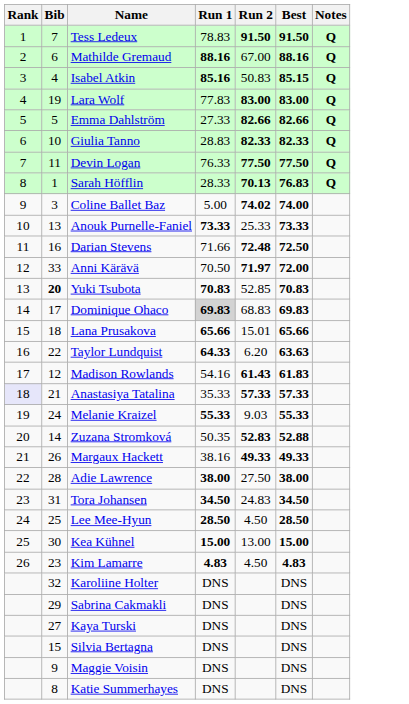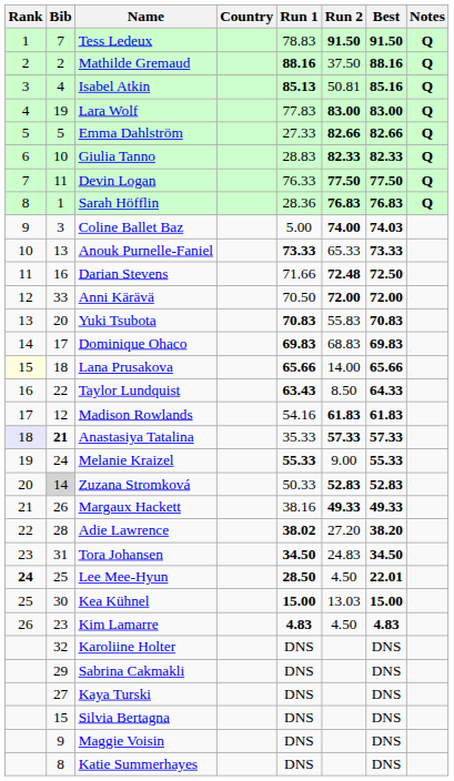 <table class="wikitable sortable" style="text-align:center">
 <tr>
 <th>Rank</th>
 <th>Bib</th>
 <th>Name</th>
+<th>Country</th>
 <th>Run 1</th>
 <th>Run 2</th>
 <th>Best</th>
 <th>Notes</th>
 </tr>
 <tr bgcolor="#ccffcc">
 <td>1</td>
 <td>7</td>
 <td align=left><a href='#'>Tess Ledeux</a></td>
+<td align=left></td>
 <td>78.83</td>
 <td><strong>91.50</strong></td>
 <td><strong>91.50</strong></td>
 <td><strong>Q</strong></td>
 </tr>
 <tr bgcolor="#ccffcc">
 <td>2</td>
-<td>6</td>
+<td>2</td>
 <td align=left><a href='#'>Mathilde Gremaud</a></td>
+<td align=left></td>
 <td><strong>88.16</strong></td>
-<td>67.00</td>
+<td>37.50</td>
 <td><strong>88.16</strong></td>
 <td><strong>Q</strong></td>
 </tr>
 <tr bgcolor="#ccffcc">
 <td>3</td>
 <td>4</td>
 <td align=left><a href='#'>Isabel Atkin</a></td>
+<td align=left></td>
+<td><strong>85.13</strong></td>
+<td>50.81</td>
 <td><strong>85.16</strong></td>
-<td>50.83</td>
-<td><strong>85.15</strong></td>
 <td><strong>Q</strong></td>
 </tr>
 <tr bgcolor="#ccffcc">
 <td>4</td>
 <td>19</td>
 <td align=left><a href='#'>Lara Wolf</a></td>
+<td align=left></td>
 <td>77.83</td>
 <td><strong>83.00</strong></td>
 <td><strong>83.00</strong></td>
 <td><strong>Q</strong></td>
 </tr>
 <tr bgcolor="#ccffcc">
 <td>5</td>
 <td>5</td>
 <td align=left><a href='#'>Emma Dahlström</a></td>
+<td align=left></td>
 <td>27.33</td>
 <td><strong>82.66</strong></td>
 <td><strong>82.66</strong></td>
 <td><strong>Q</strong></td>
 </tr>
 <tr bgcolor="#ccffcc">
 <td>6</td>
 <td>10</td>
 <td align=left><a href='#'>Giulia Tanno</a></td>
+<td align=left></td>
 <td>28.83</td>
 <td><strong>82.33</strong></td>
 <td><strong>82.33</strong></td>
 <td><strong>Q</strong></td>
 </tr>
 <tr bgcolor="#ccffcc">
 <td>7</td>
 <td>11</td>
 <td align=left><a href='#'>Devin Logan</a></td>
+<td align=left></td>
 <td>76.33</td>
 <td><strong>77.50</strong></td>
 <td><strong>77.50</strong></td>
 <td><strong>Q</strong></td>
 </tr>
 <tr bgcolor="#ccffcc">
 <td>8</td>
 <td>1</td>
 <td align=left><a href='#'>Sarah Höfflin</a></td>
-<td>28.33</td>
-<td><strong>70.13</strong></td>
+<td align=left></td>
+<td>28.36</td>
+<td><strong>76.83</strong></td>
 <td><strong>76.83</strong></td>
 <td><strong>Q</strong></td>
 </tr>
 <tr>
 <td>9</td>
 <td>3</td>
 <td align=left><a href='#'>Coline Ballet Baz</a></td>
+<td align=left></td>
 <td>5.00</td>
-<td><strong>74.02</strong></td>
 <td><strong>74.00</strong></td>
+<td><strong>74.03</strong></td>
 <td></td>
 </tr>
 <tr>
 <td>10</td>
 <td>13</td>
 <td align=left><a href='#'>Anouk Purnelle-Faniel</a></td>
+<td align=left></td>
 <td><strong>73.33</strong></td>
-<td>25.33</td>
+<td>65.33</td>
 <td><strong>73.33</strong></td>
 <td></td>
 </tr>
 <tr>
 <td>11</td>
 <td>16</td>
 <td align=left><a href='#'>Darian Stevens</a></td>
+<td align=left></td>
 <td>71.66</td>
 <td><strong>72.48</strong></td>
 <td><strong>72.50</strong></td>
 <td></td>
 </tr>
 <tr>
 <td>12</td>
 <td>33</td>
 <td align=left><a href='#'>Anni Kärävä</a></td>
+<td align=left></td>
 <td>70.50</td>
-<td><strong>71.97</strong></td>
+<td><strong>72.00</strong></td>
 <td><strong>72.00</strong></td>
 <td></td>
 </tr>
 <tr>
 <td>13</td>
-<td><strong>20</strong></td>
+<td>20</td>
 <td align=left><a href='#'>Yuki Tsubota</a></td>
+<td align=left></td>
 <td><strong>70.83</strong></td>
-<td>52.85</td>
+<td>55.83</td>
 <td><strong>70.83</strong></td>
 <td></td>
 </tr>
 <tr>
 <td>14</td>
 <td>17</td>
 <td align=left><a href='#'>Dominique Ohaco</a></td>
-<td style="background: lightgrey;"><strong>69.83</strong></td>
+<td align=left></td>
+<td><strong>69.83</strong></td>
 <td>68.83</td>
 <td><strong>69.83</strong></td>
 <td></td>
 </tr>
 <tr>
-<td>15</td>
+<td style="background: lightyellow;">15</td>
 <td>18</td>
 <td align=left><a href='#'>Lana Prusakova</a></td>
+<td align=left></td>
 <td><strong>65.66</strong></td>
-<td>15.01</td>
+<td>14.00</td>
 <td><strong>65.66</strong></td>
 <td></td>
 </tr>
 <tr>
 <td>16</td>
 <td>22</td>
 <td align=left><a href='#'>Taylor Lundquist</a></td>
+<td align=left></td>
+<td><strong>63.43</strong></td>
+<td>8.50</td>
 <td><strong>64.33</strong></td>
-<td>6.20</td>
-<td><strong>63.63</strong></td>
 <td></td>
 </tr>
 <tr>
 <td>17</td>
 <td>12</td>
 <td align=left><a href='#'>Madison Rowlands</a></td>
+<td align=left></td>
 <td>54.16</td>
-<td><strong>61.43</strong></td>
+<td><strong>61.83</strong></td>
 <td><strong>61.83</strong></td>
 <td></td>
 </tr>
 <tr>
 <td style="background: lavender;">18</td>
-<td>21</td>
+<td><strong>21</strong></td>
 <td align=left><a href='#'>Anastasiya Tatalina</a></td>
+<td align=left></td>
 <td>35.33</td>
 <td><strong>57.33</strong></td>
 <td><strong>57.33</strong></td>
 <td></td>
 </tr>
 <tr>
 <td>19</td>
 <td>24</td>
 <td align=left><a href='#'>Melanie Kraizel</a></td>
+<td align=left></td>
 <td><strong>55.33</strong></td>
-<td>9.03</td>
+<td>9.00</td>
 <td><strong>55.33</strong></td>
 <td></td>
 </tr>
 <tr>
 <td>20</td>
-<td>14</td>
+<td style="background: lightgrey;">14</td>
 <td align=left><a href='#'>Zuzana Stromková</a></td>
-<td>50.35</td>
+<td align=left></td>
+<td>50.33</td>
 <td><strong>52.83</strong></td>
-<td><strong>52.88</strong></td>
+<td><strong>52.83</strong></td>
 <td></td>
 </tr>
 <tr>
 <td>21</td>
 <td>26</td>
 <td align=left><a href='#'>Margaux Hackett</a></td>
+<td align=left></td>
 <td>38.16</td>
 <td><strong>49.33</strong></td>
 <td><strong>49.33</strong></td>
 <td></td>
 </tr>
 <tr>
 <td>22</td>
 <td>28</td>
 <td align=left><a href='#'>Adie Lawrence</a></td>
-<td><strong>38.00</strong></td>
-<td>27.50</td>
-<td><strong>38.00</strong></td>
+<td align=left></td>
+<td><strong>38.02</strong></td>
+<td>27.20</td>
+<td><strong>38.20</strong></td>
 <td></td>
 </tr>
 <tr>
 <td>23</td>
 <td>31</td>
 <td align=left><a href='#'>Tora Johansen</a></td>
+<td align=left></td>
 <td><strong>34.50</strong></td>
 <td>24.83</td>
 <td><strong>34.50</strong></td>
 <td></td>
 </tr>
 <tr>
-<td>24</td>
+<td><strong>24</strong></td>
 <td>25</td>
 <td align=left><a href='#'>Lee Mee-Hyun</a></td>
+<td align=left></td>
 <td><strong>28.50</strong></td>
 <td>4.50</td>
-<td><strong>28.50</strong></td>
+<td><strong>22.01</strong></td>
 <td></td>
 </tr>
 <tr>
 <td>25</td>
 <td>30</td>
 <td align=left><a href='#'>Kea Kühnel</a></td>
+<td align=left></td>
 <td><strong>15.00</strong></td>
-<td>13.00</td>
+<td>13.03</td>
 <td><strong>15.00</strong></td>
 <td></td>
 </tr>
 <tr>
 <td>26</td>
 <td>23</td>
 <td align=left><a href='#'>Kim Lamarre</a></td>
+<td align=left></td>
 <td><strong>4.83</strong></td>
 <td>4.50</td>
 <td><strong>4.83</strong></td>
 <td></td>
 </tr>
 <tr>
 <td></td>
 <td>32</td>
 <td align=left><a href='#'>Karoliine Holter</a></td>
+<td align=left></td>
 <td>DNS</td>
 <td></td>
 <td>DNS</td>
 <td></td>
 </tr>
 <tr>
 <td></td>
 <td>29</td>
 <td align=left><a href='#'>Sabrina Cakmakli</a></td>
+<td align=left></td>
 <td>DNS</td>
 <td></td>
 <td>DNS</td>
 <td></td>
 </tr>
 <tr>
 <td></td>
 <td>27</td>
 <td align=left><a href='#'>Kaya Turski</a></td>
+<td align=left></td>
 <td>DNS</td>
 <td></td>
 <td>DNS</td>
 <td></td>
 </tr>
 <tr>
 <td></td>
 <td>15</td>
 <td align=left><a href='#'>Silvia Bertagna</a></td>
+<td align=left></td>
 <td>DNS</td>
 <td></td>
 <td>DNS</td>
 <td></td>
 </tr>
 <tr>
 <td></td>
 <td>9</td>
 <td align=left><a href='#'>Maggie Voisin</a></td>
+<td align=left></td>
 <td>DNS</td>
 <td></td>
 <td>DNS</td>
 <td></td>
 </tr>
 <tr>
 <td></td>
 <td>8</td>
 <td align=left><a href='#'>Katie Summerhayes</a></td>
+<td align=left></td>
 <td>DNS</td>
 <td></td>
 <td>DNS</td>
 <td></td>
 </tr>
 </table>
